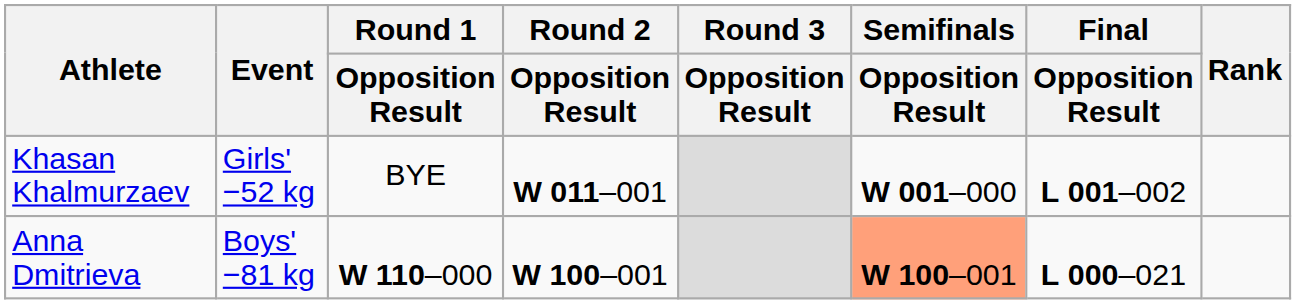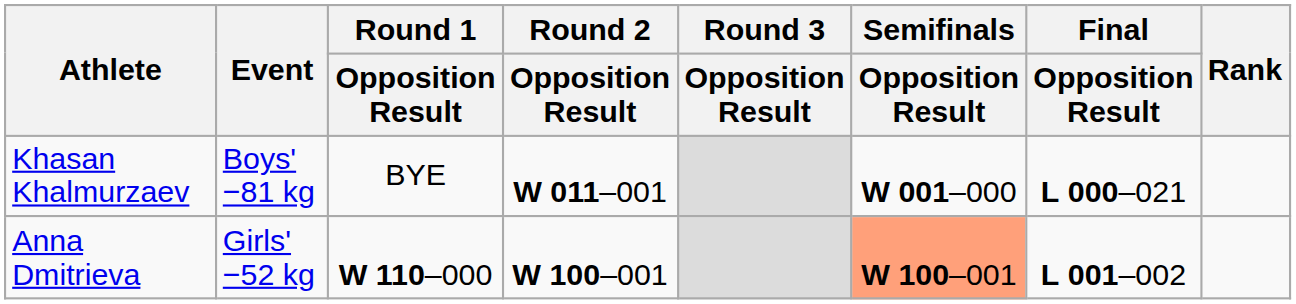 <table class="wikitable" border="1" style="font-size:90%">
 <tr>
 <th rowspan=2>Athlete</th>
 <th rowspan=2>Event</th>
 <th>Round 1</th>
 <th>Round 2</th>
 <th>Round 3</th>
 <th>Semifinals</th>
 <th>Final</th>
 <th rowspan=2>Rank</th>
 </tr>
 <tr>
 <th>Opposition<br>Result</th>
 <th>Opposition<br>Result</th>
 <th>Opposition<br>Result</th>
 <th>Opposition<br>Result</th>
 <th>Opposition<br>Result</th>
 </tr>
 <tr>
 <td><a href='#'>Khasan Khalmurzaev</a></td>
-<td><a href='#'>Girls' −52 kg</a></td>
+<td><a href='#'>Boys' −81 kg</a></td>
 <td align=center>BYE</td>
 <td align=center> <br> <strong>W</strong> <strong>011</strong>–001</td>
 <td bgcolor=#DCDCDC></td>
 <td align=center> <br> <strong>W</strong> <strong>001</strong>–000</td>
-<td align=center> <br> <strong>L</strong> <strong>001</strong>–002</td>
+<td align=center> <br> <strong>L</strong> <strong>000</strong>–021</td>
 <td align=center></td>
 </tr>
 <tr>
 <td><a href='#'>Anna Dmitrieva</a></td>
-<td><a href='#'>Boys' −81 kg</a></td>
+<td><a href='#'>Girls' −52 kg</a></td>
 <td align=center> <br> <strong>W</strong> <strong>110</strong>–000</td>
 <td align=center> <br> <strong>W</strong> <strong>100</strong>–001</td>
 <td bgcolor=#DCDCDC></td>
 <td align=center style="background: lightsalmon;"> <br> <strong>W</strong> <strong>100</strong>–001</td>
-<td align=center> <br> <strong>L</strong> <strong>000</strong>–021</td>
+<td align=center> <br> <strong>L</strong> <strong>001</strong>–002</td>
 <td align=center></td>
 </tr>
 </table>
